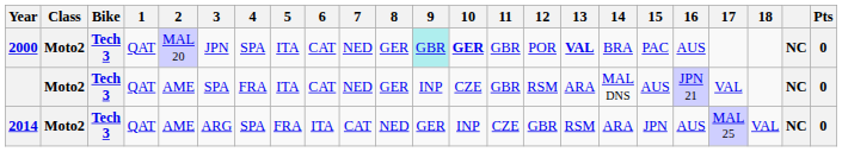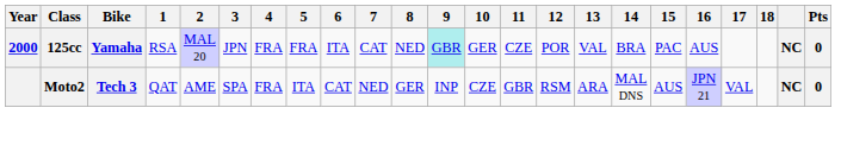 <table class="wikitable" style="text-align:center">
 <tr>
 <th>Year</th>
 <th>Class</th>
 <th>Bike</th>
 <th>1</th>
 <th>2</th>
 <th>3</th>
 <th>4</th>
 <th>5</th>
 <th>6</th>
 <th>7</th>
 <th>8</th>
 <th>9</th>
 <th>10</th>
 <th>11</th>
 <th>12</th>
 <th>13</th>
 <th>14</th>
 <th>15</th>
 <th>16</th>
 <th>17</th>
 <th>18</th>
 <th></th>
 <th>Pts</th>
 </tr>
 <tr>
 <th align="left"><a href='#'>2000</a></th>
-<th align="left">Moto2</th>
-<th align="left"><a href='#'>Tech 3</a></th>
-<td><a href='#'>QAT</a></td>
+<th align="left">125cc</th>
+<th align="left"><a href='#'>Yamaha</a></th>
+<td><a href='#'>RSA</a></td>
 <td style="background:#CFCFFF;"><a href='#'>MAL</a><br><small>20</small></td>
 <td><a href='#'>JPN</a></td>
-<td><a href='#'>SPA</a></td>
+<td><a href='#'>FRA</a></td>
+<td><a href='#'>FRA</a></td>
 <td><a href='#'>ITA</a></td>
 <td><a href='#'>CAT</a></td>
 <td><a href='#'>NED</a></td>
+<td style="background: paleturquoise;"><a href='#'>GBR</a></td>
 <td><a href='#'>GER</a></td>
-<td style="background: paleturquoise;"><a href='#'>GBR</a></td>
-<td><strong><a href='#'>GER</a></strong></td>
-<td><a href='#'>GBR</a></td>
+<td><a href='#'>CZE</a></td>
 <td><a href='#'>POR</a></td>
-<td><strong><a href='#'>VAL</a></strong></td>
+<td><a href='#'>VAL</a></td>
 <td><a href='#'>BRA</a></td>
 <td><a href='#'>PAC</a></td>
 <td><a href='#'>AUS</a></td>
 <td></td>
 <td></td>
 <th>NC</th>
 <th>0</th>
 </tr>
 <tr>
 <th align="left"></th>
 <th align="left">Moto2</th>
 <th align="left"><a href='#'>Tech 3</a></th>
 <td><a href='#'>QAT</a></td>
 <td><a href='#'>AME</a></td>
 <td><a href='#'>SPA</a></td>
 <td><a href='#'>FRA</a></td>
 <td><a href='#'>ITA</a></td>
 <td><a href='#'>CAT</a></td>
 <td><a href='#'>NED</a></td>
 <td><a href='#'>GER</a></td>
 <td><a href='#'>INP</a></td>
 <td><a href='#'>CZE</a></td>
 <td><a href='#'>GBR</a></td>
 <td><a href='#'>RSM</a></td>
 <td><a href='#'>ARA</a></td>
 <td><a href='#'>MAL</a><br><small>DNS</small></td>
 <td><a href='#'>AUS</a></td>
 <td style="background:#cfcfff;"><a href='#'>JPN</a><br><small>21</small></td>
 <td><a href='#'>VAL</a></td>
 <td></td>
 <th>NC</th>
 <th>0</th>
 </tr>
-<tr>
-<th align="left"><a href='#'>2014</a></th>
-<th align="left">Moto2</th>
-<th align="left"><a href='#'>Tech 3</a></th>
-<td><a href='#'>QAT</a></td>
-<td><a href='#'>AME</a></td>
-<td><a href='#'>ARG</a></td>
-<td><a href='#'>SPA</a></td>
-<td><a href='#'>FRA</a></td>
-<td><a href='#'>ITA</a></td>
-<td><a href='#'>CAT</a></td>
-<td><a href='#'>NED</a></td>
-<td><a href='#'>GER</a></td>
-<td><a href='#'>INP</a></td>
-<td><a href='#'>CZE</a></td>
-<td><a href='#'>GBR</a></td>
-<td><a href='#'>RSM</a></td>
-<td><a href='#'>ARA</a></td>
-<td><a href='#'>JPN</a></td>
-<td><a href='#'>AUS</a></td>
-<td style="background:#cfcfff;"><a href='#'>MAL</a><br><small>25</small></td>
-<td><a href='#'>VAL</a></td>
-<th>NC</th>
-<th>0</th>
-</tr>
 </table>
